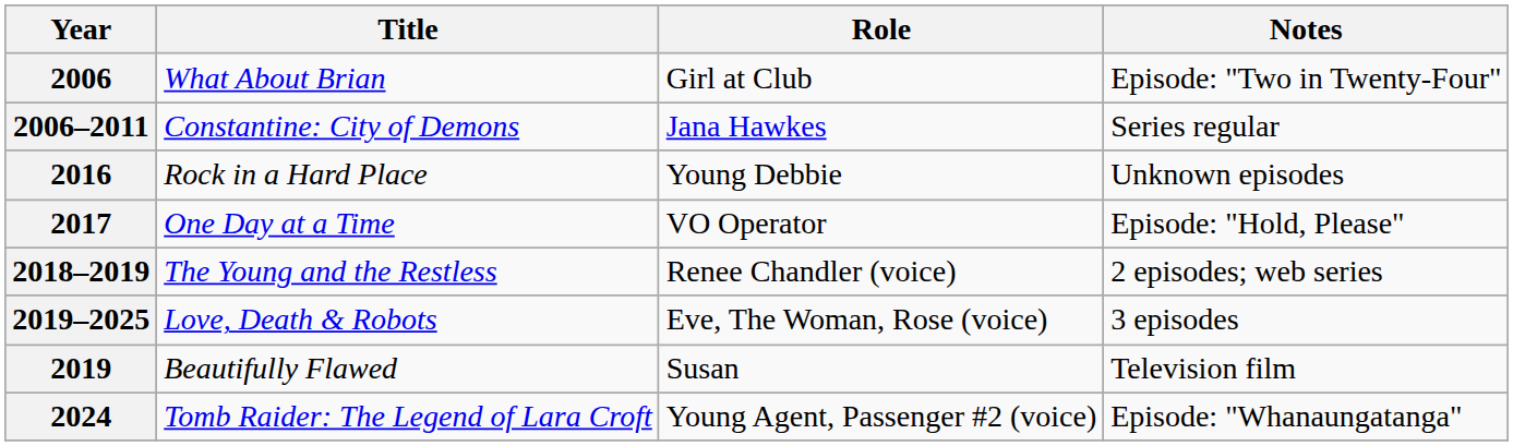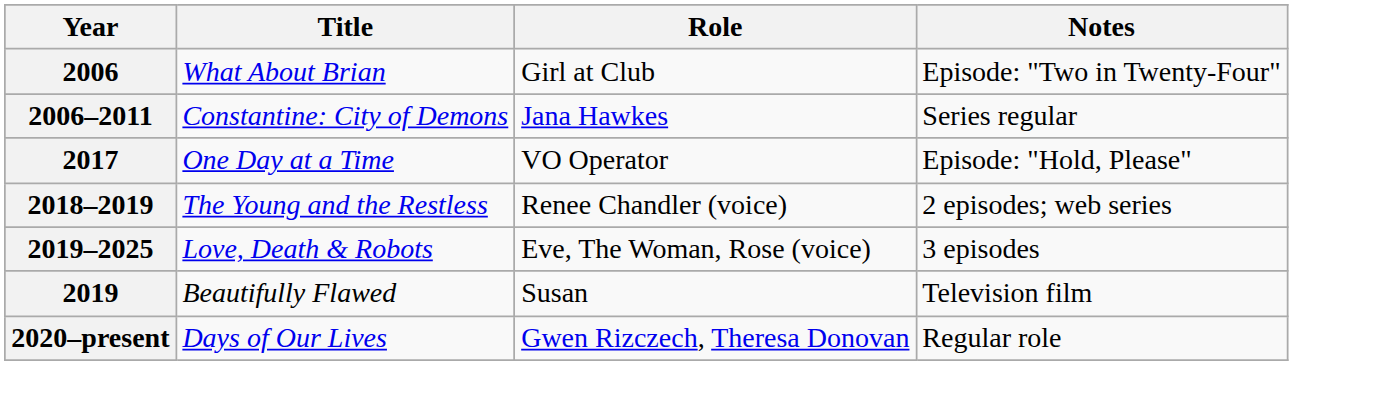 <table class="wikitable plainrowheaders sortable">
 <tr>
 <th scope="col">Year</th>
 <th scope="col">Title</th>
 <th scope="col">Role</th>
 <th scope="col" class="unsortable">Notes</th>
 </tr>
 <tr>
 <th scope="row">2006</th>
 <td><em><a href='#'>What About Brian</a></em></td>
 <td>Girl at Club</td>
 <td>Episode: "Two in Twenty-Four"</td>
 </tr>
 <tr>
 <th scope="row">2006–2011</th>
 <td><em><a href='#'>Constantine: City of Demons</a></em></td>
 <td><a href='#'>Jana Hawkes</a></td>
 <td>Series regular</td>
-</tr>
-<tr>
-<th scope="row">2016</th>
-<td><em>Rock in a Hard Place</em></td>
-<td>Young Debbie</td>
-<td>Unknown episodes</td>
 </tr>
 <tr>
 <th scope="row">2017</th>
 <td><em><a href='#'>One Day at a Time</a></em></td>
 <td>VO Operator</td>
 <td>Episode: "Hold, Please"</td>
 </tr>
 <tr>
 <th scope="row">2018–2019</th>
 <td><em><a href='#'>The Young and the Restless</a></em></td>
 <td>Renee Chandler (voice)</td>
 <td>2 episodes; web series</td>
 </tr>
 <tr>
 <th scope="row">2019–2025</th>
 <td><em><a href='#'>Love, Death & Robots</a></em></td>
 <td>Eve, The Woman, Rose (voice)</td>
 <td>3 episodes</td>
 </tr>
 <tr>
 <th scope="row">2019</th>
 <td><em>Beautifully Flawed</em></td>
 <td>Susan</td>
 <td>Television film</td>
 </tr>
 <tr>
-<th scope="row">2024</th>
-<td><em><a href='#'>Tomb Raider: The Legend of Lara Croft</a></em></td>
-<td>Young Agent, Passenger #2 (voice)</td>
-<td>Episode: "Whanaungatanga"</td>
+<th scope="row">2020–present</th>
+<td><em><a href='#'>Days of Our Lives</a></em></td>
+<td><a href='#'>Gwen Rizczech</a>, <a href='#'>Theresa Donovan</a></td>
+<td>Regular role</td>
 </tr>
 </table>
